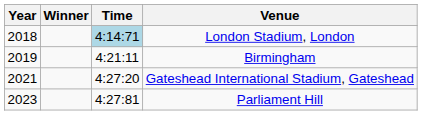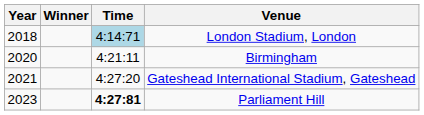 <table class="wikitable" style=" text-align:center; font-size:95%;">
 <tr>
 <th>Year</th>
 <th>Winner</th>
 <th>Time</th>
 <th>Venue</th>
 </tr>
 <tr>
 <td>2018</td>
 <td align=left></td>
 <td style="background: lightblue;">4:14:71</td>
 <td><a href='#'>London Stadium</a>, <a href='#'>London</a></td>
 </tr>
 <tr>
-<td>2019</td>
+<td>2020</td>
 <td align=left></td>
 <td>4:21:11</td>
 <td><a href='#'>Birmingham</a></td>
 </tr>
 <tr>
 <td>2021</td>
 <td align=left></td>
 <td>4:27:20</td>
 <td><a href='#'>Gateshead International Stadium</a>, <a href='#'>Gateshead</a></td>
 </tr>
 <tr>
 <td>2023</td>
 <td align=left></td>
-<td>4:27:81</td>
+<td><strong>4:27:81</strong></td>
 <td><a href='#'>Parliament Hill</a></td>
 </tr>
 </table>
